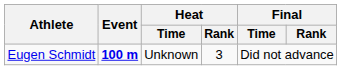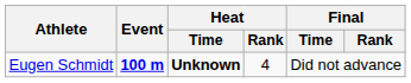 <table class=wikitable style=font-size:90%;text-align:center>
 <tr>
 <th rowspan=2>Athlete</th>
 <th rowspan=2>Event</th>
 <th colspan=2>Heat</th>
 <th colspan=2>Final</th>
 </tr>
 <tr style=font-size:95%>
 <th>Time</th>
 <th>Rank</th>
 <th>Time</th>
 <th>Rank</th>
 </tr>
 <tr>
 <td align=left><a href='#'>Eugen Schmidt</a></td>
 <td align=left><strong><a href='#'>100 m</a></strong></td>
-<td>Unknown</td>
-<td>3</td>
+<td><strong>Unknown</strong></td>
+<td>4</td>
 <td colspan=2>Did not advance</td>
 </tr>
 </table>
